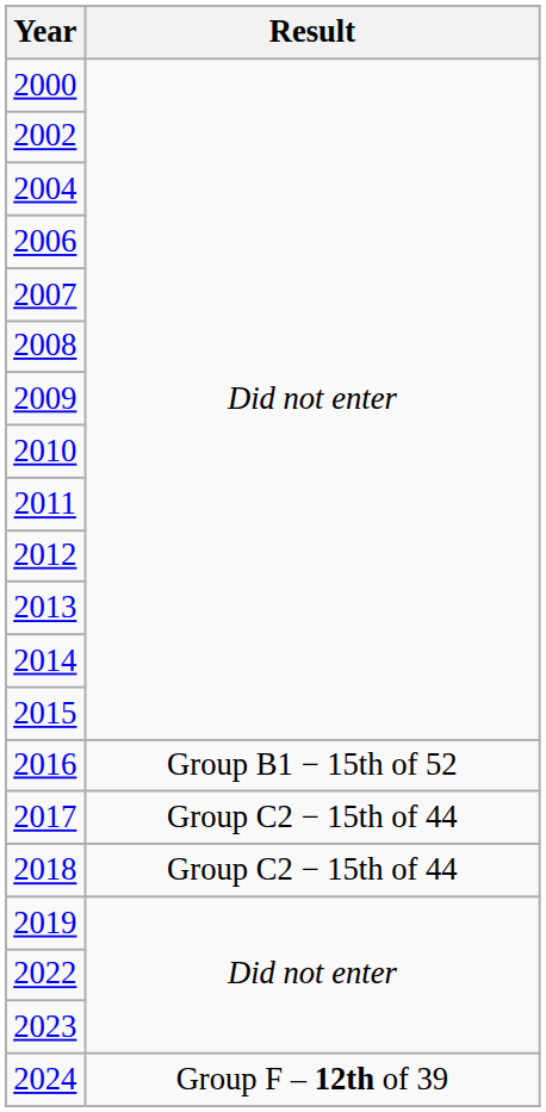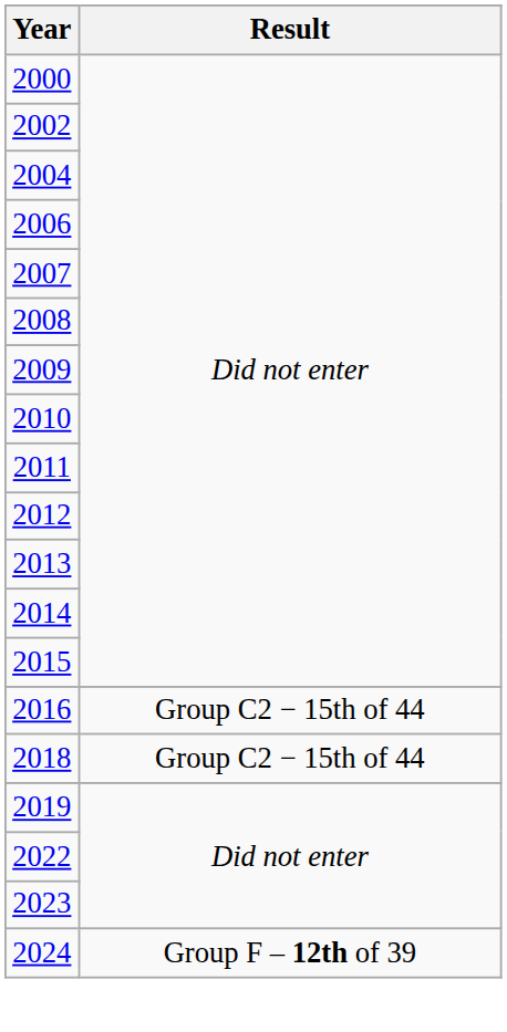 <table class="wikitable" style="text-align: center; font-size:90%">
 <tr>
 <th>Year</th>
 <th style="width:200px">Result</th>
 </tr>
 <tr>
 <td> <a href='#'>2000</a></td>
 <td rowspan="13"><em>Did not enter</em></td>
 </tr>
 <tr>
 <td> <a href='#'>2002</a></td>
 </tr>
 <tr>
 <td> <a href='#'>2004</a></td>
 </tr>
 <tr>
 <td> <a href='#'>2006</a></td>
 </tr>
 <tr>
 <td> <a href='#'>2007</a></td>
 </tr>
 <tr>
 <td> <a href='#'>2008</a></td>
 </tr>
 <tr>
 <td> <a href='#'>2009</a></td>
 </tr>
 <tr>
 <td> <a href='#'>2010</a></td>
 </tr>
 <tr>
 <td> <a href='#'>2011</a></td>
 </tr>
 <tr>
 <td> <a href='#'>2012</a></td>
 </tr>
 <tr>
 <td> <a href='#'>2013</a></td>
 </tr>
 <tr>
 <td> <a href='#'>2014</a></td>
 </tr>
 <tr>
 <td> <a href='#'>2015</a></td>
 </tr>
 <tr>
 <td> <a href='#'>2016</a></td>
-<td>Group B1 − 15th of 52</td>
-</tr>
-<tr>
-<td> <a href='#'>2017</a></td>
 <td>Group C2 − 15th of 44</td>
 </tr>
 <tr>
 <td> <a href='#'>2018</a></td>
 <td>Group C2 − 15th of 44</td>
 </tr>
 <tr>
 <td> <a href='#'>2019</a></td>
 <td rowspan="3"><em>Did not enter</em></td>
 </tr>
 <tr>
 <td> <a href='#'>2022</a></td>
 </tr>
 <tr>
 <td> <a href='#'>2023</a></td>
 </tr>
 <tr>
 <td> <a href='#'>2024</a></td>
 <td>Group F – <strong>12th</strong> of 39</td>
 </tr>
 </table>
